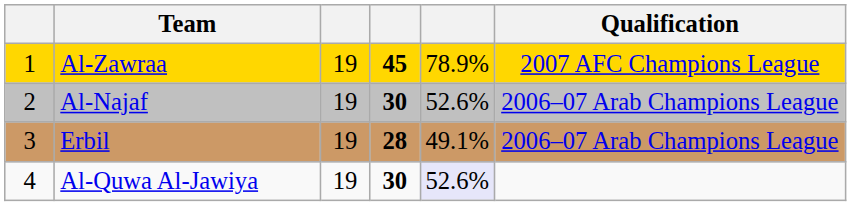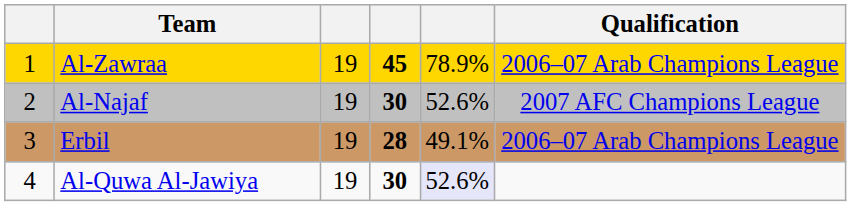 <table class="wikitable" style="text-align:center">
 <tr>
 <th width="25"></th>
 <th width="165">Team</th>
 <th width="25"></th>
 <th width="25"></th>
 <th width="25"></th>
 <th width="220">Qualification</th>
 </tr>
 <tr style="background:#FFD700;">
 <td>1</td>
 <td align=left><a href='#'>Al-Zawraa</a></td>
 <td>19</td>
 <td><strong>45</strong></td>
 <td>78.9%</td>
-<td><a href='#'>2007 AFC Champions League</a></td>
+<td><a href='#'>2006–07 Arab Champions League</a></td>
 </tr>
 <tr style="background:#C0C0C0;">
 <td>2</td>
 <td align=left><a href='#'>Al-Najaf</a></td>
 <td>19</td>
 <td><strong>30</strong></td>
 <td>52.6%</td>
-<td><a href='#'>2006–07 Arab Champions League</a></td>
+<td><a href='#'>2007 AFC Champions League</a></td>
 </tr>
 <tr style="background:#c96;">
 <td>3</td>
 <td align=left><a href='#'>Erbil</a></td>
 <td>19</td>
 <td><strong>28</strong></td>
 <td>49.1%</td>
 <td><a href='#'>2006–07 Arab Champions League</a></td>
 </tr>
 <tr>
 <td>4</td>
 <td align=left><a href='#'>Al-Quwa Al-Jawiya</a></td>
 <td>19</td>
 <td><strong>30</strong></td>
 <td style="background: lavender;">52.6%</td>
 </tr>
 </table>
